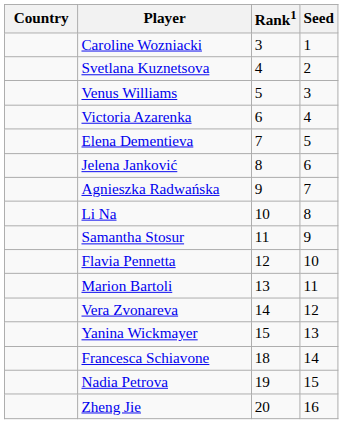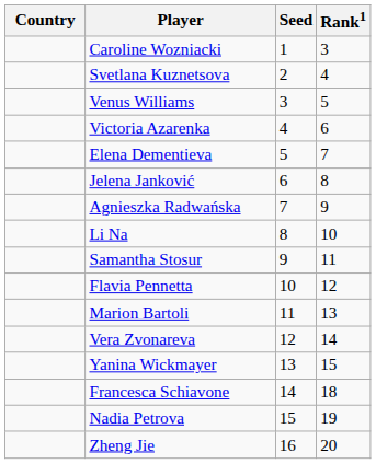 <table class="sortable wikitable">
 <tr>
 <th width="70">Country</th>
 <th width="175">Player</th>
+<th>Seed</th>
 <th>Rank<sup>1</sup></th>
-<th>Seed</th>
 </tr>
 <tr>
 <td></td>
 <td><a href='#'>Caroline Wozniacki</a></td>
+<td>1</td>
 <td>3</td>
-<td>1</td>
 </tr>
 <tr>
 <td></td>
 <td><a href='#'>Svetlana Kuznetsova</a></td>
+<td>2</td>
 <td>4</td>
-<td>2</td>
 </tr>
 <tr>
 <td></td>
 <td><a href='#'>Venus Williams</a></td>
+<td>3</td>
 <td>5</td>
-<td>3</td>
 </tr>
 <tr>
 <td></td>
 <td><a href='#'>Victoria Azarenka</a></td>
+<td>4</td>
 <td>6</td>
-<td>4</td>
 </tr>
 <tr>
 <td></td>
 <td><a href='#'>Elena Dementieva</a></td>
+<td>5</td>
 <td>7</td>
-<td>5</td>
 </tr>
 <tr>
 <td></td>
 <td><a href='#'>Jelena Janković</a></td>
+<td>6</td>
 <td>8</td>
-<td>6</td>
 </tr>
 <tr>
 <td></td>
 <td><a href='#'>Agnieszka Radwańska</a></td>
+<td>7</td>
 <td>9</td>
-<td>7</td>
 </tr>
 <tr>
 <td></td>
 <td><a href='#'>Li Na</a></td>
+<td>8</td>
 <td>10</td>
-<td>8</td>
 </tr>
 <tr>
 <td></td>
 <td><a href='#'>Samantha Stosur</a></td>
+<td>9</td>
 <td>11</td>
-<td>9</td>
 </tr>
 <tr>
 <td></td>
 <td><a href='#'>Flavia Pennetta</a></td>
+<td>10</td>
 <td>12</td>
-<td>10</td>
 </tr>
 <tr>
 <td></td>
 <td><a href='#'>Marion Bartoli</a></td>
+<td>11</td>
 <td>13</td>
-<td>11</td>
 </tr>
 <tr>
 <td></td>
 <td><a href='#'>Vera Zvonareva</a></td>
+<td>12</td>
 <td>14</td>
-<td>12</td>
 </tr>
 <tr>
 <td></td>
 <td><a href='#'>Yanina Wickmayer</a></td>
+<td>13</td>
 <td>15</td>
-<td>13</td>
 </tr>
 <tr>
 <td></td>
 <td><a href='#'>Francesca Schiavone</a></td>
+<td>14</td>
 <td>18</td>
-<td>14</td>
 </tr>
 <tr>
 <td></td>
 <td><a href='#'>Nadia Petrova</a></td>
+<td>15</td>
 <td>19</td>
-<td>15</td>
 </tr>
 <tr>
 <td></td>
 <td><a href='#'>Zheng Jie</a></td>
+<td>16</td>
 <td>20</td>
-<td>16</td>
 </tr>
 </table>
